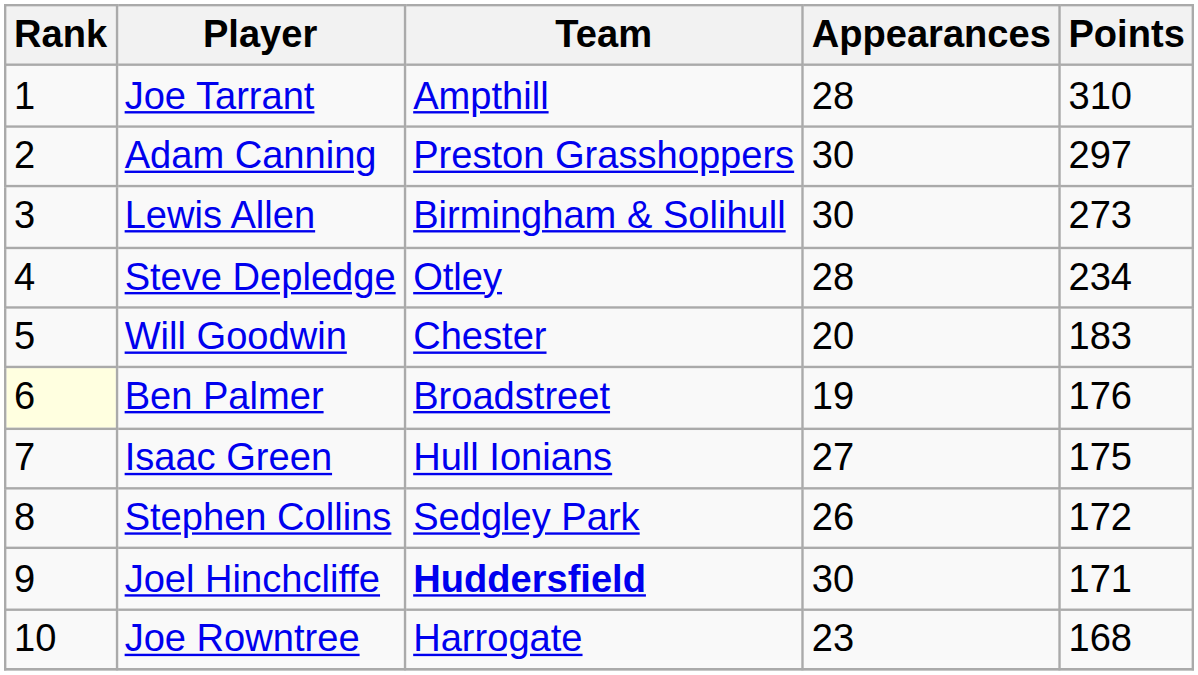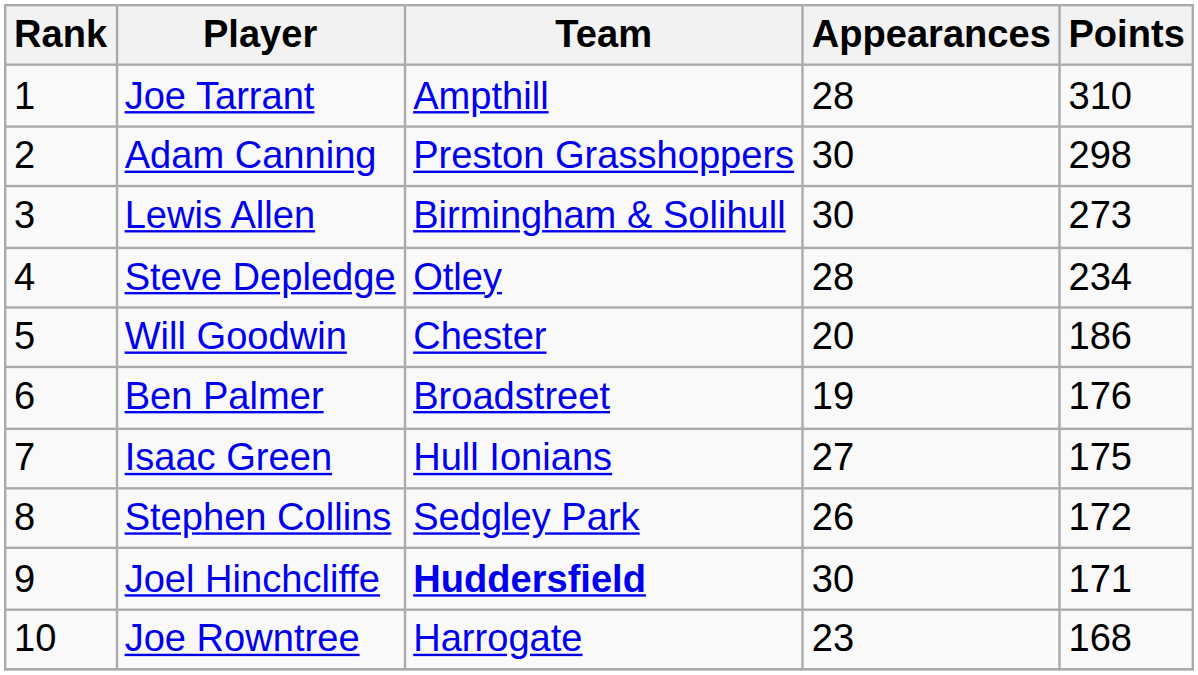 <table class="wikitable">
 <tr>
 <th>Rank</th>
 <th>Player</th>
 <th>Team</th>
 <th>Appearances</th>
 <th>Points</th>
 </tr>
 <tr>
 <td>1</td>
 <td> <a href='#'>Joe Tarrant</a></td>
 <td><a href='#'>Ampthill</a></td>
 <td>28</td>
 <td>310</td>
 </tr>
 <tr>
 <td>2</td>
 <td> <a href='#'>Adam Canning</a></td>
 <td><a href='#'>Preston Grasshoppers</a></td>
 <td>30</td>
-<td>297</td>
+<td>298</td>
 </tr>
 <tr>
 <td>3</td>
 <td> <a href='#'>Lewis Allen</a></td>
 <td><a href='#'>Birmingham & Solihull</a></td>
 <td>30</td>
 <td>273</td>
 </tr>
 <tr>
 <td>4</td>
 <td> <a href='#'>Steve Depledge</a></td>
 <td><a href='#'>Otley</a></td>
 <td>28</td>
 <td>234</td>
 </tr>
 <tr>
 <td>5</td>
 <td> <a href='#'>Will Goodwin</a></td>
 <td><a href='#'>Chester</a></td>
 <td>20</td>
-<td>183</td>
+<td>186</td>
 </tr>
 <tr>
-<td style="background: lightyellow;">6</td>
+<td>6</td>
 <td> <a href='#'>Ben Palmer</a></td>
 <td><a href='#'>Broadstreet</a></td>
 <td>19</td>
 <td>176</td>
 </tr>
 <tr>
 <td>7</td>
 <td> <a href='#'>Isaac Green</a></td>
 <td><a href='#'>Hull Ionians</a></td>
 <td>27</td>
 <td>175</td>
 </tr>
 <tr>
 <td>8</td>
 <td> <a href='#'>Stephen Collins</a></td>
 <td><a href='#'>Sedgley Park</a></td>
 <td>26</td>
 <td>172</td>
 </tr>
 <tr>
 <td>9</td>
 <td> <a href='#'>Joel Hinchcliffe</a></td>
 <td><strong><a href='#'>Huddersfield</a></strong></td>
 <td>30</td>
 <td>171</td>
 </tr>
 <tr>
 <td>10</td>
 <td> <a href='#'>Joe Rowntree</a></td>
 <td><a href='#'>Harrogate</a></td>
 <td>23</td>
 <td>168</td>
 </tr>
 <tr>
 </tr>
 </table>
